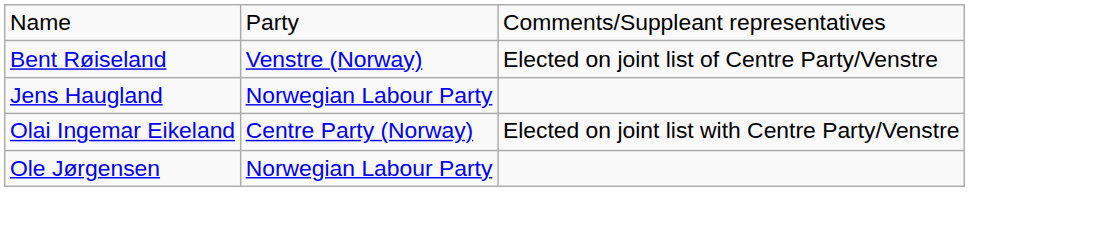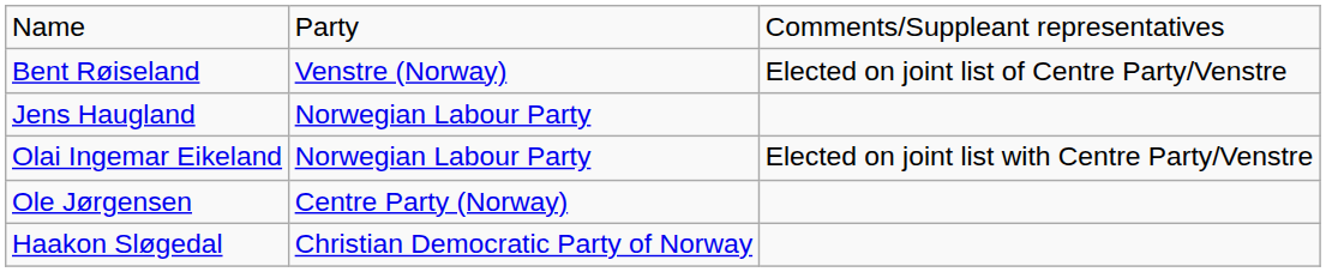 <table class="wikitable">
 <tr>
 <td>Name</td>
 <td>Party</td>
 <td>Comments/Suppleant representatives</td>
 </tr>
 <tr>
 <td><a href='#'>Bent Røiseland</a></td>
 <td><a href='#'>Venstre (Norway)</a></td>
 <td>Elected on joint list of Centre Party/Venstre</td>
 </tr>
 <tr>
 <td><a href='#'>Jens Haugland</a></td>
 <td><a href='#'>Norwegian Labour Party</a></td>
 <td></td>
 </tr>
 <tr>
 <td><a href='#'>Olai Ingemar Eikeland</a></td>
-<td><a href='#'>Centre Party (Norway)</a></td>
+<td><a href='#'>Norwegian Labour Party</a></td>
 <td>Elected on joint list with Centre Party/Venstre</td>
 </tr>
 <tr>
 <td><a href='#'>Ole Jørgensen</a></td>
-<td><a href='#'>Norwegian Labour Party</a></td>
+<td><a href='#'>Centre Party (Norway)</a></td>
+<td></td>
+</tr>
+<tr>
+<td><a href='#'>Haakon Sløgedal</a></td>
+<td><a href='#'>Christian Democratic Party of Norway</a></td>
 <td></td>
 </tr>
 </table>
